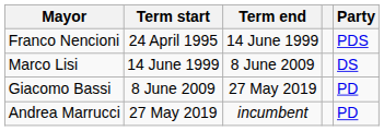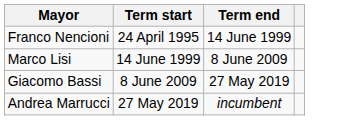 <table class="wikitable">
 <tr>
 <th>Mayor</th>
 <th>Term start</th>
 <th>Term end</th>
 <th class=unsortable> </th>
-<th>Party</th>
 </tr>
 <tr>
 <td>Franco Nencioni</td>
 <td align=center>24 April 1995</td>
 <td align=center>14 June 1999</td>
 <td bgcolor=></td>
-<td><a href='#'>PDS</a></td>
 </tr>
 <tr>
 <td>Marco Lisi</td>
 <td align=center>14 June 1999</td>
 <td align=center>8 June 2009</td>
 <td bgcolor=></td>
-<td><a href='#'>DS</a></td>
 </tr>
 <tr>
 <td>Giacomo Bassi</td>
 <td align=center>8 June 2009</td>
 <td align=center>27 May 2019</td>
 <td bgcolor=></td>
-<td><a href='#'>PD</a></td>
 </tr>
 <tr>
 <td>Andrea Marrucci</td>
 <td align=center>27 May 2019</td>
 <td align=center><em>incumbent</em></td>
 <td bgcolor=></td>
-<td><a href='#'>PD</a></td>
 </tr>
 </table>
